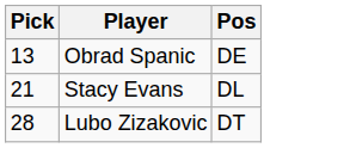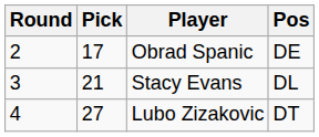 <table class="wikitable">
 <tr>
+<th>Round</th>
 <th>Pick</th>
 <th>Player</th>
 <th>Pos</th>
 </tr>
 <tr>
-<td>13</td>
+<td>2</td>
+<td>17</td>
 <td>Obrad Spanic</td>
 <td>DE</td>
 </tr>
 <tr>
+<td>3</td>
 <td>21</td>
 <td>Stacy Evans</td>
 <td>DL</td>
 </tr>
 <tr>
-<td>28</td>
+<td>4</td>
+<td>27</td>
 <td>Lubo Zizakovic</td>
 <td>DT</td>
 </tr>
 </table>
